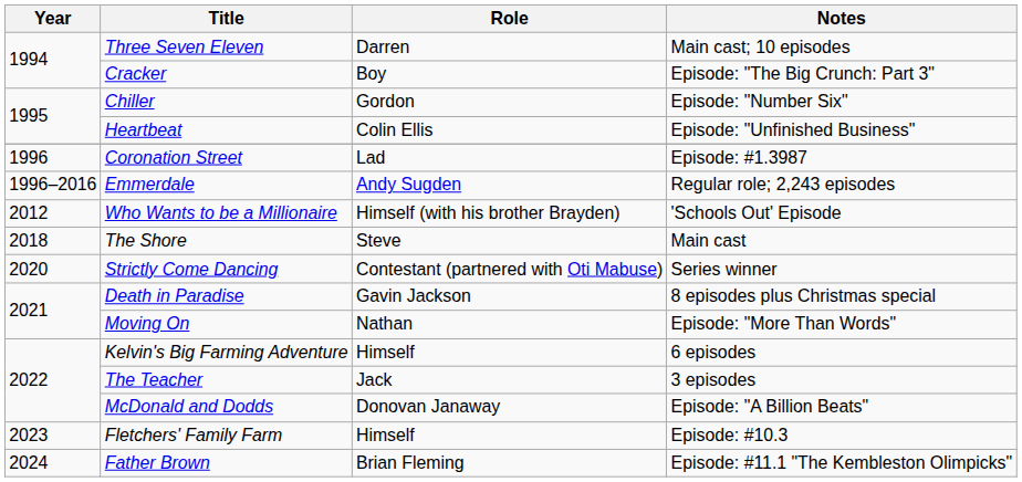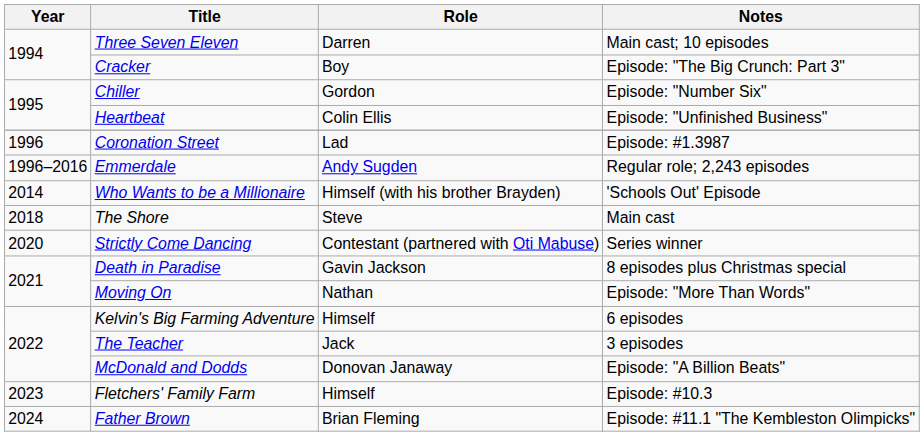 <table class="wikitable sortable">
 <tr>
 <th>Year</th>
 <th>Title</th>
 <th>Role</th>
 <th class="unsortable">Notes</th>
 </tr>
 <tr>
 <td rowspan=2>1994</td>
 <td><em><a href='#'>Three Seven Eleven</a></em></td>
 <td>Darren</td>
 <td>Main cast; 10 episodes</td>
 </tr>
 <tr>
 <td><em><a href='#'>Cracker</a></em></td>
 <td>Boy</td>
 <td>Episode: "The Big Crunch: Part 3"</td>
 </tr>
 <tr>
 <td rowspan=2>1995</td>
 <td><em><a href='#'>Chiller</a></em></td>
 <td>Gordon</td>
 <td>Episode: "Number Six"</td>
 </tr>
 <tr>
 <td><em><a href='#'>Heartbeat</a></em></td>
 <td>Colin Ellis</td>
 <td>Episode: "Unfinished Business"</td>
 </tr>
 <tr>
 </tr>
 <tr>
 <td>1996</td>
 <td><em><a href='#'>Coronation Street</a></em></td>
 <td>Lad</td>
 <td>Episode: #1.3987</td>
 </tr>
 <tr>
 <td>1996–2016</td>
 <td><em><a href='#'>Emmerdale</a></em></td>
 <td><a href='#'>Andy Sugden</a></td>
 <td>Regular role; 2,243 episodes</td>
 </tr>
 <tr>
-<td>2012</td>
+<td>2014</td>
 <td><a href='#'><em>Who Wants to be a Millionaire</em></a></td>
 <td>Himself (with his brother Brayden)</td>
 <td>'Schools Out' Episode</td>
 </tr>
 <tr>
 <td>2018</td>
 <td><em>The Shore</em></td>
 <td>Steve</td>
 <td>Main cast</td>
 </tr>
 <tr>
 <td>2020</td>
 <td><em><a href='#'>Strictly Come Dancing</a></em></td>
 <td>Contestant (partnered with <a href='#'>Oti Mabuse</a>)</td>
 <td>Series winner</td>
 </tr>
 <tr>
 <td rowspan=2>2021</td>
 <td><em><a href='#'>Death in Paradise</a></em></td>
 <td>Gavin Jackson</td>
 <td>8 episodes plus Christmas special</td>
 </tr>
 <tr>
 <td><em><a href='#'>Moving On</a></em></td>
 <td>Nathan</td>
 <td>Episode: "More Than Words"</td>
 </tr>
 <tr>
 <td rowspan="3">2022</td>
 <td><em>Kelvin's Big Farming Adventure</em></td>
 <td>Himself</td>
 <td>6 episodes</td>
 </tr>
 <tr>
 <td><em><a href='#'>The Teacher</a></em></td>
 <td>Jack</td>
 <td>3 episodes</td>
 </tr>
 <tr>
 <td><em><a href='#'>McDonald and Dodds</a></em></td>
 <td>Donovan Janaway</td>
 <td>Episode: "A Billion Beats"</td>
 </tr>
 <tr>
 <td>2023</td>
 <td><em>Fletchers' Family Farm</em></td>
 <td>Himself</td>
 <td>Episode: #10.3</td>
 </tr>
 <tr>
 <td>2024</td>
 <td><em><a href='#'>Father Brown</a></em></td>
 <td>Brian Fleming</td>
 <td>Episode: #11.1 "The Kembleston Olimpicks"</td>
 </tr>
 </table>
